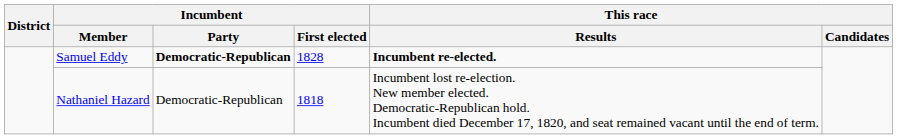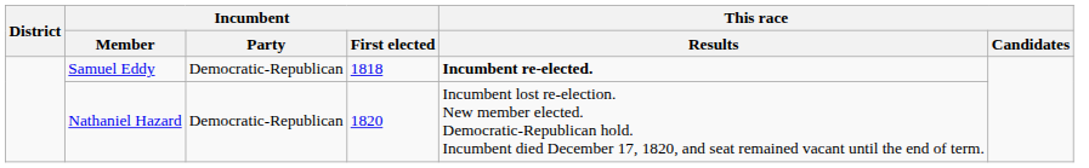 <table class=wikitable>
 <tr>
 <th rowspan=2>District</th>
 <th colspan=3>Incumbent</th>
 <th colspan=2>This race</th>
 </tr>
 <tr>
 <th>Member</th>
 <th>Party</th>
 <th>First elected</th>
 <th>Results</th>
 <th>Candidates</th>
 </tr>
 <tr>
 <td rowspan=2><br></td>
 <td><a href='#'>Samuel Eddy</a></td>
-<td><strong>Democratic-Republican</strong></td>
-<td><a href='#'>1828</a></td>
+<td>Democratic-Republican</td>
+<td><a href='#'>1818</a></td>
 <td><strong>Incumbent re-elected.</strong></td>
 <td rowspan=2 nowrap></td>
 </tr>
 <tr>
 <td><a href='#'>Nathaniel Hazard</a></td>
 <td>Democratic-Republican</td>
-<td><a href='#'>1818</a></td>
+<td><a href='#'>1820</a></td>
 <td>Incumbent lost re-election.<br>New member elected.<br>Democratic-Republican hold.<br>Incumbent died December 17, 1820, and seat remained vacant until the end of term.</td>
 </tr>
 </table>
